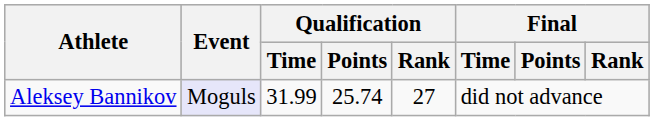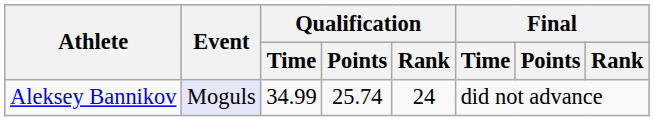 <table class="wikitable" style="font-size:90%">
 <tr>
 <th rowspan="2">Athlete</th>
 <th rowspan="2">Event</th>
 <th colspan="3">Qualification</th>
 <th colspan="3">Final</th>
 </tr>
 <tr>
 <th>Time</th>
 <th>Points</th>
 <th>Rank</th>
 <th>Time</th>
 <th>Points</th>
 <th>Rank</th>
 </tr>
 <tr>
 <td><a href='#'>Aleksey Bannikov</a></td>
 <td style="background: lavender;">Moguls</td>
-<td align="center">31.99</td>
+<td align="center">34.99</td>
 <td align="center">25.74</td>
-<td align="center">27</td>
+<td align="center">24</td>
 <td colspan="3">did not advance</td>
 </tr>
 </table>
